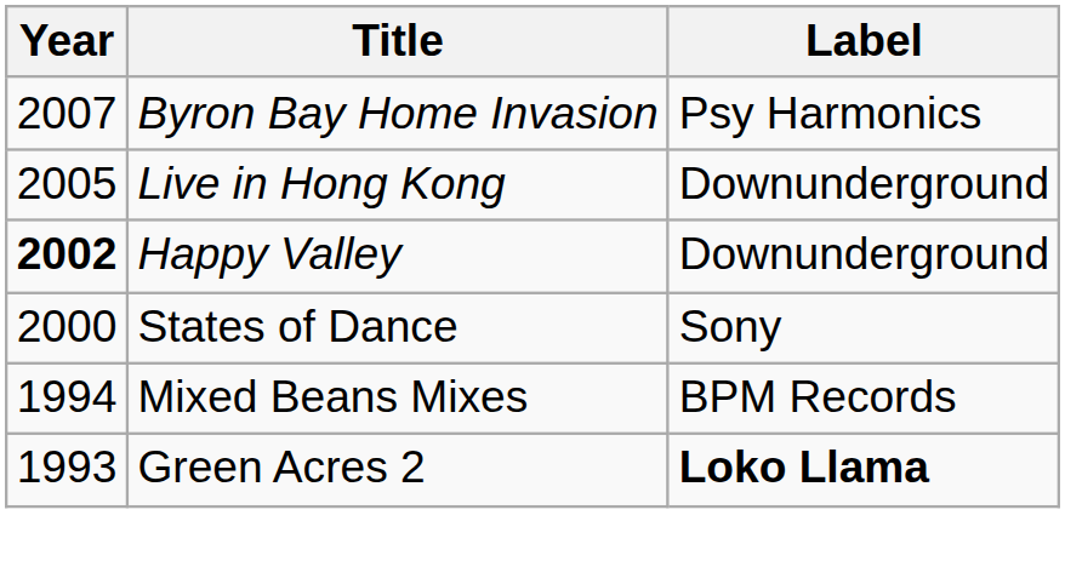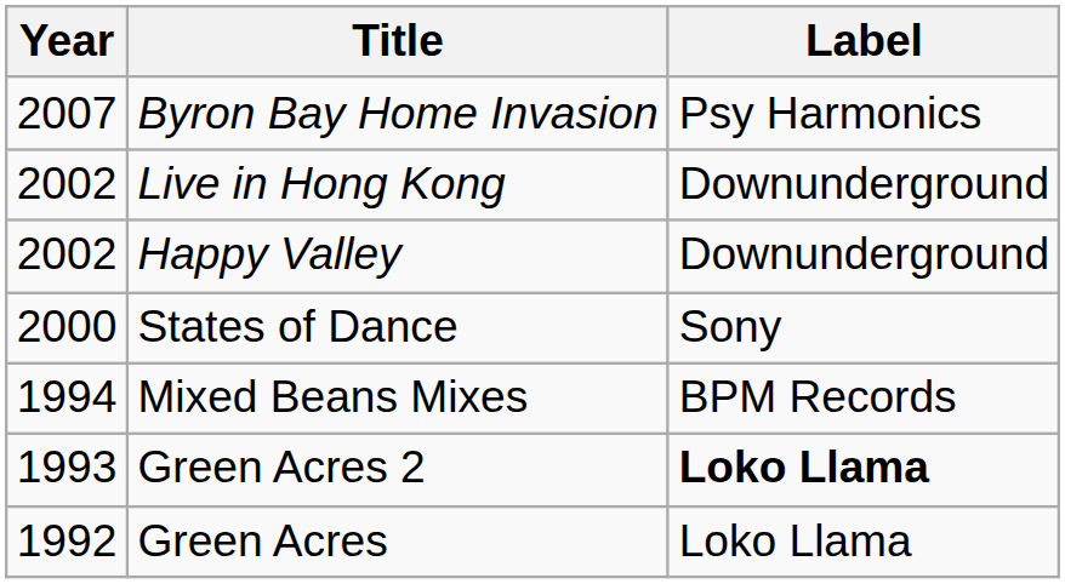 <table class="wikitable sortable plainrowheaders">
 <tr>
 <th>Year</th>
 <th>Title</th>
 <th>Label</th>
 </tr>
 <tr>
 <td>2007</td>
 <td><em>Byron Bay Home Invasion</em></td>
 <td>Psy Harmonics</td>
 </tr>
 <tr>
-<td>2005</td>
+<td>2002</td>
 <td><em>Live in Hong Kong</em></td>
 <td>Downunderground</td>
 </tr>
 <tr>
-<td><strong>2002</strong></td>
+<td>2002</td>
 <td><em>Happy Valley</em></td>
 <td>Downunderground</td>
 </tr>
 <tr>
 <td>2000</td>
 <td>States of Dance</td>
 <td>Sony</td>
 </tr>
 <tr>
 <td>1994</td>
 <td>Mixed Beans Mixes</td>
 <td>BPM Records</td>
 </tr>
 <tr>
 <td>1993</td>
 <td>Green Acres 2</td>
 <td><strong>Loko Llama</strong></td>
 </tr>
+<tr>
+<td>1992</td>
+<td>Green Acres</td>
+<td>Loko Llama</td>
+</tr>
 </table>
